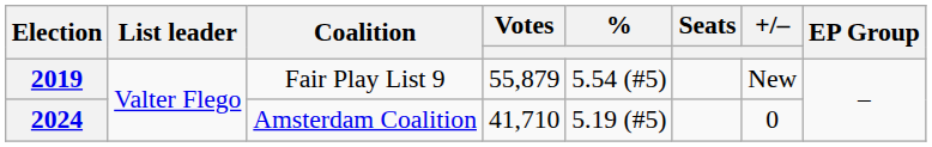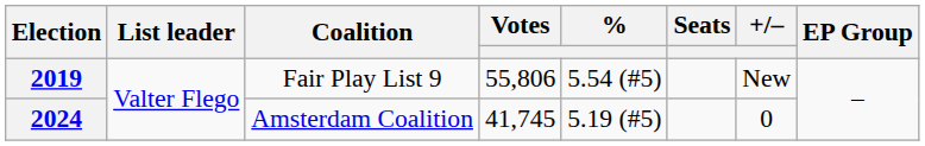 <table class="wikitable" style="text-align:center;">
 <tr>
 <th rowspan=2>Election</th>
 <th rowspan=2>List leader</th>
 <th rowspan=2>Coalition</th>
 <th>Votes</th>
 <th>%</th>
 <th>Seats</th>
 <th>+/–</th>
 <th rowspan=2>EP Group</th>
 </tr>
 <tr>
 <th colspan=2></th>
 <th colspan=2></th>
 </tr>
 <tr>
 <th><a href='#'>2019</a></th>
 <td rowspan=2><a href='#'>Valter Flego</a></td>
 <td>Fair Play List 9</td>
-<td>55,879</td>
+<td>55,806</td>
 <td>5.54 (#5)</td>
 <td></td>
 <td>New</td>
 <td rowspan=2>–</td>
 </tr>
 <tr>
 <th><a href='#'>2024</a></th>
 <td><a href='#'>Amsterdam Coalition</a></td>
-<td>41,710</td>
+<td>41,745</td>
 <td>5.19 (#5)</td>
 <td></td>
 <td> 0</td>
 </tr>
 </table>
